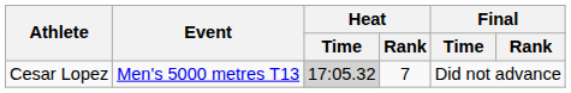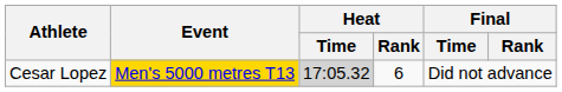 <table class="wikitable" style="font-size:90%">
 <tr>
 <th rowspan="2">Athlete</th>
 <th rowspan="2">Event</th>
 <th colspan="2">Heat</th>
 <th colspan="2">Final</th>
 </tr>
 <tr>
 <th>Time</th>
 <th>Rank</th>
 <th>Time</th>
 <th>Rank</th>
 </tr>
 <tr>
 <td>Cesar Lopez</td>
-<td><a href='#'>Men's 5000 metres T13</a></td>
+<td style="background: gold;"><a href='#'>Men's 5000 metres T13</a></td>
 <td align="center" style="background: lightgrey;">17:05.32</td>
-<td align="center">7</td>
+<td align="center">6</td>
 <td colspan="2" align="center">Did not advance</td>
 </tr>
 </table>
